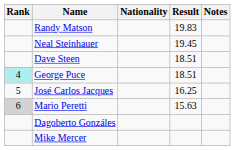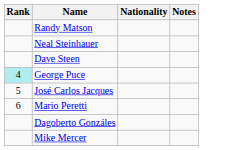 <table class="wikitable sortable" style="text-align:center">
 <tr>
 <th>Rank</th>
 <th>Name</th>
 <th>Nationality</th>
-<th>Result</th>
 <th>Notes</th>
 </tr>
 <tr>
 <td></td>
 <td align=left><a href='#'>Randy Matson</a></td>
 <td align=left></td>
-<td>19.83</td>
 <td></td>
 </tr>
 <tr>
 <td></td>
 <td align=left><a href='#'>Neal Steinhauer</a></td>
 <td align=left></td>
-<td>19.45</td>
 <td></td>
 </tr>
 <tr>
 <td></td>
 <td align=left><a href='#'>Dave Steen</a></td>
 <td align=left></td>
-<td>18.51</td>
 <td></td>
 </tr>
 <tr>
 <td style="background: paleturquoise;">4</td>
 <td align=left><a href='#'>George Puce</a></td>
 <td align=left></td>
-<td>18.51</td>
 <td></td>
 </tr>
 <tr>
 <td>5</td>
 <td align=left><a href='#'>José Carlos Jacques</a></td>
 <td align=left></td>
-<td>16.25</td>
 <td></td>
 </tr>
 <tr>
-<td style="background: lightgrey;">6</td>
+<td>6</td>
 <td align=left><a href='#'>Mario Peretti</a></td>
 <td align=left></td>
-<td>15.63</td>
 <td></td>
 </tr>
 <tr>
 <td></td>
 <td align=left><a href='#'>Dagoberto Gonzáles</a></td>
 <td align=left></td>
 <td></td>
-<td></td>
 </tr>
 <tr>
 <td></td>
 <td align=left><a href='#'>Mike Mercer</a></td>
 <td align=left></td>
 <td></td>
-<td></td>
 </tr>
 </table>
